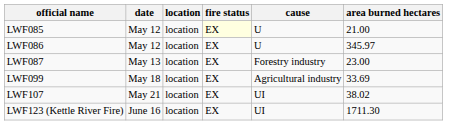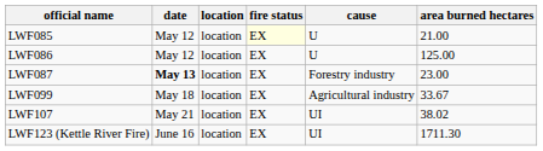 <table class="wikitable">
 <tr>
 <th>official name</th>
 <th>date</th>
 <th>location</th>
 <th>fire status</th>
 <th>cause</th>
 <th>area burned hectares</th>
 </tr>
 <tr>
 <td>LWF085</td>
 <td>May 12</td>
 <td>location</td>
 <td style="background: lightyellow;">EX</td>
 <td>U</td>
 <td>21.00</td>
 </tr>
 <tr>
 <td>LWF086</td>
 <td>May 12</td>
 <td>location</td>
 <td>EX</td>
 <td>U</td>
-<td>345.97</td>
+<td>125.00</td>
 </tr>
 <tr>
 <td>LWF087</td>
-<td>May 13</td>
+<td><strong>May 13</strong></td>
 <td>location</td>
 <td>EX</td>
 <td>Forestry industry</td>
 <td>23.00</td>
 </tr>
 <tr>
 <td>LWF099</td>
 <td>May 18</td>
 <td>location</td>
 <td>EX</td>
 <td>Agricultural industry</td>
-<td>33.69</td>
+<td>33.67</td>
 </tr>
 <tr>
 <td>LWF107</td>
 <td>May 21</td>
 <td>location</td>
 <td>EX</td>
 <td>UI</td>
 <td>38.02</td>
 </tr>
 <tr>
 <td>LWF123 (Kettle River Fire)</td>
 <td>June 16</td>
 <td>location</td>
 <td>EX</td>
 <td>UI</td>
 <td>1711.30</td>
 </tr>
 </table>
